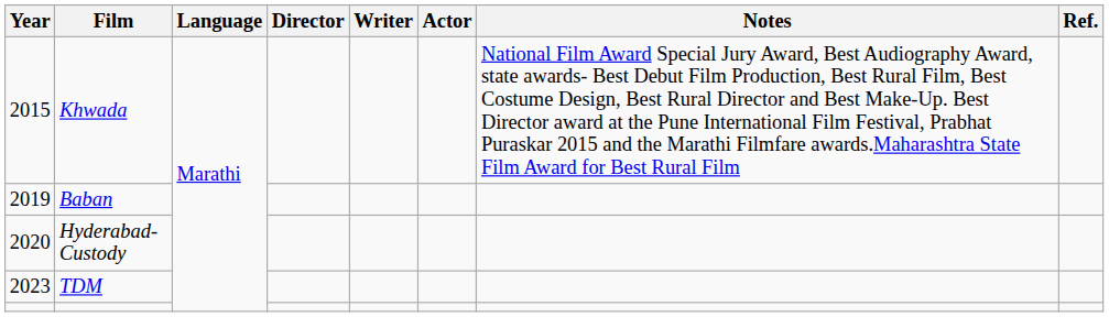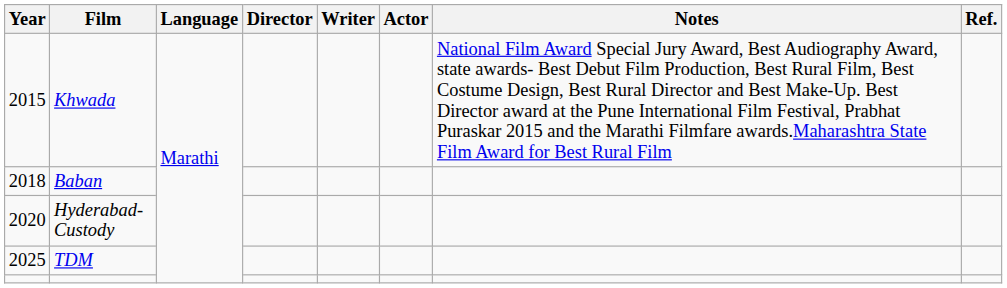 <table class="wikitable sortable">
 <tr>
 <th>Year</th>
 <th>Film</th>
 <th>Language</th>
 <th>Director</th>
 <th>Writer</th>
 <th>Actor</th>
 <th class="unsortable">Notes</th>
 <th class="unsortable">Ref.</th>
 </tr>
 <tr>
 <td>2015</td>
 <td><em><a href='#'>Khwada</a></em></td>
 <td rowspan="5"><a href='#'>Marathi</a></td>
 <td></td>
 <td></td>
 <td></td>
 <td><a href='#'>National Film Award</a> Special Jury Award, Best Audiography Award, state awards- Best Debut Film Production, Best Rural Film, Best Costume Design, Best Rural Director and Best Make-Up. Best Director award at the Pune International Film Festival, Prabhat Puraskar 2015 and the Marathi Filmfare awards.<a href='#'>Maharashtra State Film Award for Best Rural Film</a></td>
 <td></td>
 </tr>
 <tr>
-<td>2019</td>
+<td>2018</td>
 <td><a href='#'><em>Baban</em></a></td>
 <td></td>
 <td></td>
 <td></td>
 <td></td>
 <td></td>
 </tr>
 <tr>
 <td>2020</td>
 <td><em>Hyderabad-Custody</em></td>
 <td></td>
 <td></td>
 <td></td>
 <td></td>
 <td></td>
 </tr>
 <tr>
-<td>2023</td>
+<td>2025</td>
 <td><em><a href='#'>TDM</a></em></td>
 <td></td>
 <td></td>
 <td></td>
 <td></td>
 <td></td>
 </tr>
 <tr>
 <td></td>
 <td></td>
 <td></td>
 <td></td>
 <td></td>
 <td></td>
 <td></td>
 </tr>
 </table>
